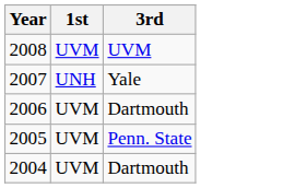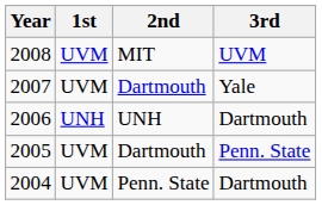 <table class="wikitable">
 <tr>
 <th>Year</th>
 <th>1st</th>
+<th>2nd</th>
 <th>3rd</th>
 </tr>
 <tr>
 <td>2008</td>
 <td><a href='#'>UVM</a></td>
+<td>MIT</td>
 <td><a href='#'>UVM</a></td>
 </tr>
 <tr>
 <td>2007</td>
-<td><a href='#'>UNH</a></td>
+<td>UVM</td>
+<td><a href='#'>Dartmouth</a></td>
 <td>Yale</td>
 </tr>
 <tr>
 <td>2006</td>
-<td>UVM</td>
+<td><a href='#'>UNH</a></td>
+<td>UNH</td>
 <td>Dartmouth</td>
 </tr>
 <tr>
 <td>2005</td>
 <td>UVM</td>
+<td>Dartmouth</td>
 <td><a href='#'>Penn. State</a></td>
 </tr>
 <tr>
 <td>2004</td>
 <td>UVM</td>
+<td>Penn. State</td>
 <td>Dartmouth</td>
 </tr>
 </table>
